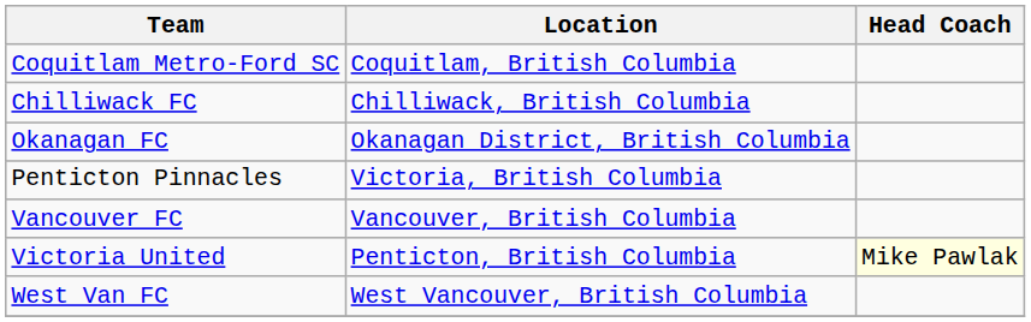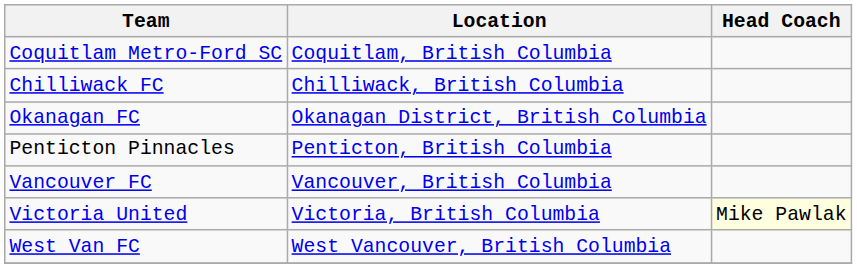 <table class="wikitable sortable" style="text-align: left;">
 <tr>
 <th>Team</th>
 <th>Location</th>
 <th>Head Coach</th>
 </tr>
 <tr>
 <td><a href='#'>Coquitlam Metro-Ford SC</a></td>
 <td><a href='#'>Coquitlam, British Columbia</a></td>
 <td></td>
 </tr>
 <tr>
 <td><a href='#'>Chilliwack FC</a></td>
 <td><a href='#'>Chilliwack, British Columbia</a></td>
 <td></td>
 </tr>
 <tr>
 <td><a href='#'>Okanagan FC</a></td>
 <td><a href='#'>Okanagan District, British Columbia</a></td>
 <td></td>
 </tr>
 <tr>
 <td>Penticton Pinnacles</td>
-<td><a href='#'>Victoria, British Columbia</a></td>
+<td><a href='#'>Penticton, British Columbia</a></td>
 <td></td>
 </tr>
 <tr>
 <td><a href='#'>Vancouver FC</a></td>
 <td><a href='#'>Vancouver, British Columbia</a></td>
 <td></td>
 </tr>
 <tr>
 <td><a href='#'>Victoria United</a></td>
-<td><a href='#'>Penticton, British Columbia</a></td>
+<td><a href='#'>Victoria, British Columbia</a></td>
 <td style="background: lightyellow;">Mike Pawlak</td>
 </tr>
 <tr>
 <td><a href='#'>West Van FC</a></td>
 <td><a href='#'>West Vancouver, British Columbia</a></td>
 <td></td>
 </tr>
 <tr>
 </tr>
 </table>
